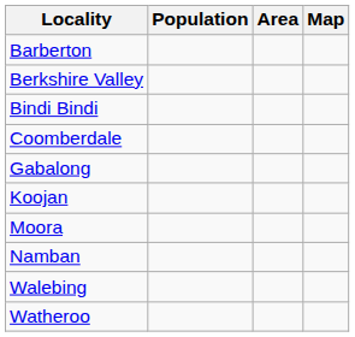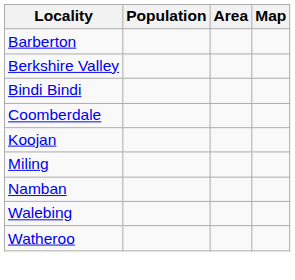 <table class="wikitable sortable">
 <tr>
 <th>Locality</th>
 <th data-sort-type=number>Population</th>
 <th data-sort-type=number>Area</th>
 <th>Map</th>
 </tr>
 <tr>
 <td><a href='#'>Barberton</a></td>
 <td></td>
 <td></td>
 <td></td>
 </tr>
 <tr>
 <td><a href='#'>Berkshire Valley</a></td>
 <td></td>
 <td></td>
 <td></td>
 </tr>
 <tr>
 <td><a href='#'>Bindi Bindi</a></td>
 <td></td>
 <td></td>
 <td></td>
 </tr>
 <tr>
 <td><a href='#'>Coomberdale</a></td>
 <td></td>
 <td></td>
 <td></td>
 </tr>
 <tr>
-<td><a href='#'>Gabalong</a></td>
-<td></td>
-<td></td>
-<td></td>
-</tr>
-<tr>
 <td><a href='#'>Koojan</a></td>
 <td></td>
 <td></td>
 <td></td>
 </tr>
 <tr>
-<td><a href='#'>Moora</a></td>
+<td><a href='#'>Miling</a></td>
 <td></td>
 <td></td>
 <td></td>
 </tr>
 <tr>
 <td><a href='#'>Namban</a></td>
 <td></td>
 <td></td>
 <td></td>
 </tr>
 <tr>
 <td><a href='#'>Walebing</a></td>
 <td></td>
 <td></td>
 <td></td>
 </tr>
 <tr>
 <td><a href='#'>Watheroo</a></td>
 <td></td>
 <td></td>
 <td></td>
 </tr>
 </table>
